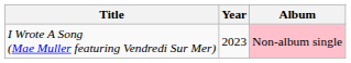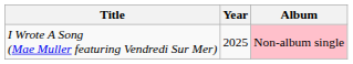 <table class="wikitable">
 <tr>
 <th><strong>Title</strong></th>
 <th><strong>Year</strong></th>
 <th><strong>Album</strong></th>
 </tr>
 <tr>
 <td><em>I Wrote A Song</em><br><em>(<a href='#'>Mae Muller</a> featuring Vendredi Sur Mer)</em></td>
-<td>2023</td>
+<td>2025</td>
 <td style="background: pink;">Non-album single</td>
 </tr>
 </table>
